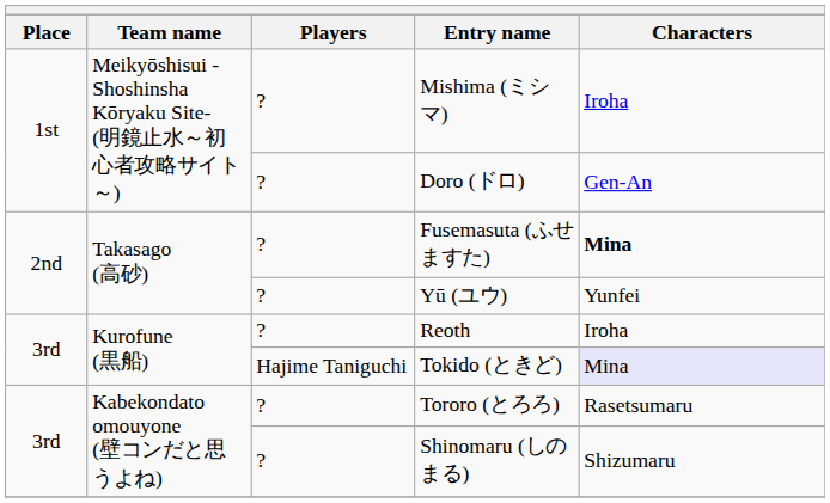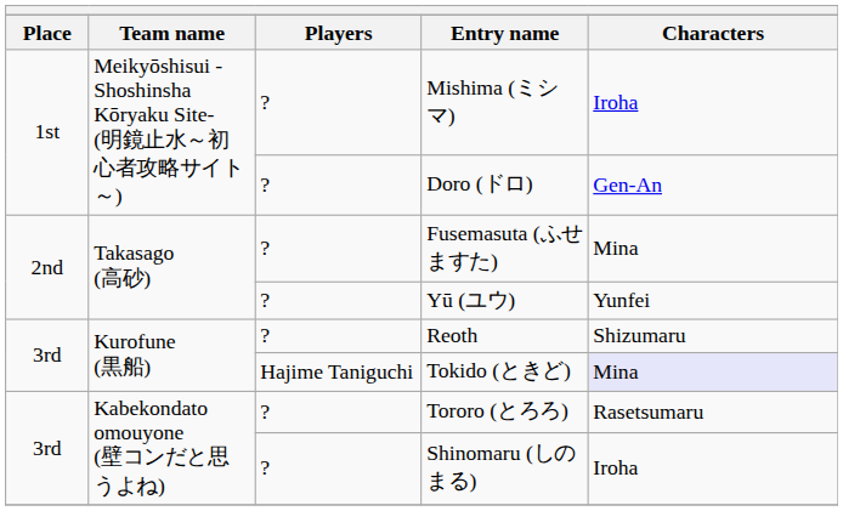 <table class="wikitable" width=100%>
 <tr>
 <th colspan=5></th>
 </tr>
 <tr bgcolor="#dddddd">
 </tr>
 <tr>
 <th width=10%>Place</th>
 <th width=20%>Team name</th>
 <th width=20%>Players</th>
 <th width=20%>Entry name</th>
 <th width=30%>Characters</th>
 </tr>
 <tr>
 <td align=center rowspan="2">1st</td>
 <td rowspan="2">Meikyōshisui -Shoshinsha Kōryaku Site-<br>(明鏡止水～初心者攻略サイト～)</td>
 <td>?</td>
 <td>Mishima (ミシマ)</td>
 <td><a href='#'>Iroha</a></td>
 </tr>
 <tr>
 <td>?</td>
 <td>Doro (ドロ)</td>
 <td><a href='#'>Gen-An</a></td>
 </tr>
 <tr>
 <td align=center rowspan="2">2nd</td>
 <td rowspan="2">Takasago<br>(高砂)</td>
 <td>?</td>
 <td>Fusemasuta (ふせますた)</td>
-<td><strong>Mina</strong></td>
+<td>Mina</td>
 </tr>
 <tr>
 <td>?</td>
 <td>Yū (ユウ)</td>
 <td>Yunfei</td>
 </tr>
 <tr>
 <td align=center rowspan="2">3rd</td>
 <td rowspan="2">Kurofune<br>(黒船)</td>
 <td>?</td>
 <td>Reoth</td>
-<td>Iroha</td>
+<td>Shizumaru</td>
 </tr>
 <tr>
 <td>Hajime Taniguchi</td>
 <td>Tokido (ときど)</td>
 <td style="background: lavender;">Mina</td>
 </tr>
 <tr>
 <td align=center rowspan="2">3rd</td>
 <td rowspan="2">Kabekondato omouyone<br>(壁コンだと思うよね)</td>
 <td>?</td>
 <td>Tororo (とろろ)</td>
 <td>Rasetsumaru</td>
 </tr>
 <tr>
 <td>?</td>
 <td>Shinomaru (しのまる)</td>
-<td>Shizumaru</td>
+<td>Iroha</td>
 </tr>
 <tr>
 </tr>
 </table>
